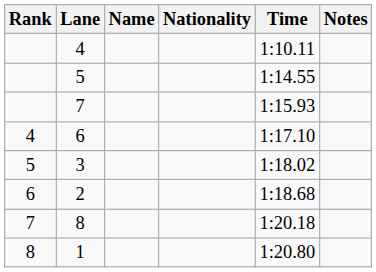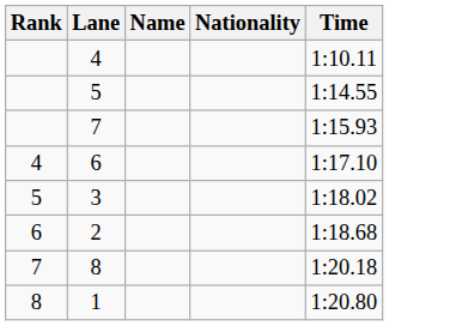 <table class="wikitable sortable" style="text-align:center">
 <tr>
 <th>Rank</th>
 <th>Lane</th>
 <th>Name</th>
 <th>Nationality</th>
 <th>Time</th>
-<th>Notes</th>
 </tr>
 <tr>
 <td></td>
 <td>4</td>
 <td align=left></td>
 <td align=left></td>
 <td>1:10.11</td>
-<td></td>
 </tr>
 <tr>
 <td></td>
 <td>5</td>
 <td align=left></td>
 <td align=left></td>
 <td>1:14.55</td>
-<td></td>
 </tr>
 <tr>
 <td></td>
 <td>7</td>
 <td align=left></td>
 <td align=left></td>
 <td>1:15.93</td>
-<td></td>
 </tr>
 <tr>
 <td>4</td>
 <td>6</td>
 <td align=left></td>
 <td align=left></td>
 <td>1:17.10</td>
-<td></td>
 </tr>
 <tr>
 <td>5</td>
 <td>3</td>
 <td align=left></td>
 <td align=left></td>
 <td>1:18.02</td>
-<td></td>
 </tr>
 <tr>
 <td>6</td>
 <td>2</td>
 <td align=left></td>
 <td align=left></td>
 <td>1:18.68</td>
-<td></td>
 </tr>
 <tr>
 <td>7</td>
 <td>8</td>
 <td align=left></td>
 <td align=left></td>
 <td>1:20.18</td>
-<td></td>
 </tr>
 <tr>
 <td>8</td>
 <td>1</td>
 <td align=left></td>
 <td align=left></td>
 <td>1:20.80</td>
-<td></td>
 </tr>
 </table>
